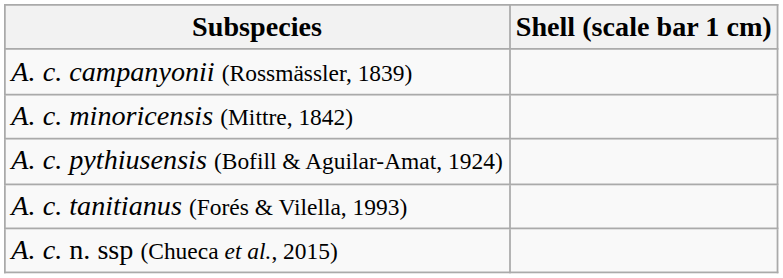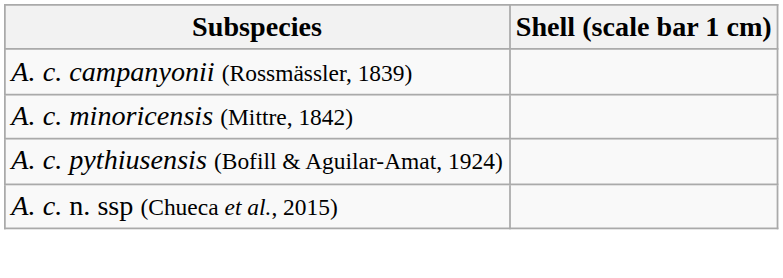 <table class="wikitable">
 <tr>
 <th>Subspecies</th>
 <th>Shell (scale bar 1 cm)</th>
 </tr>
 <tr>
 <td><em>A. c. campanyonii</em> <small>(Rossmässler, 1839)</small></td>
 <td></td>
 </tr>
 <tr>
 <td><em>A. c. minoricensis</em> <small>(Mittre, 1842)</small></td>
 <td></td>
 </tr>
 <tr>
 <td><em>A. c. pythiusensis</em> <small>(Bofill & Aguilar-Amat, 1924)</small></td>
 <td></td>
 </tr>
 <tr>
-<td><em>A. c. tanitianus</em> <small>(Forés & Vilella, 1993)</small></td>
-<td></td>
-</tr>
-<tr>
 <td><em>A. c.</em> n. ssp <small>(Chueca <em>et al.</em>, 2015)</small></td>
 <td></td>
 </tr>
 </table>
